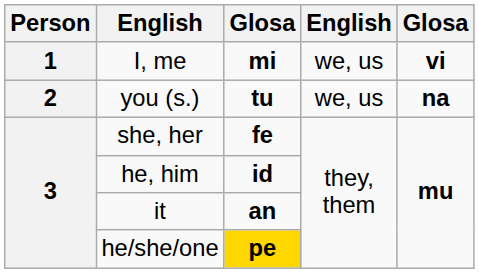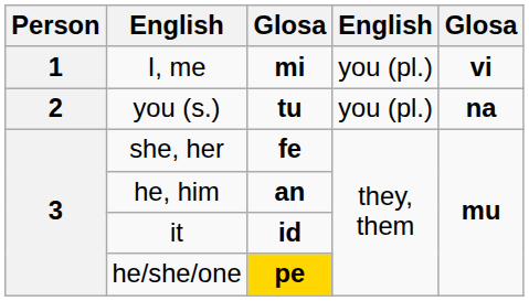 <table class="wikitable" style="text-align:center">
 <tr>
 <th>Person</th>
 <th>English</th>
 <th>Glosa</th>
 <th>English</th>
 <th>Glosa</th>
 </tr>
 <tr>
 <th>1</th>
 <td>I, me</td>
 <td><strong>mi</strong></td>
-<td>we, us</td>
+<td>you (pl.)</td>
 <td><strong>vi</strong></td>
 </tr>
 <tr>
 <th>2</th>
 <td>you (s.)</td>
 <td><strong>tu</strong></td>
-<td>we, us</td>
+<td>you (pl.)</td>
 <td><strong>na</strong></td>
 </tr>
 <tr>
 <th rowspan="4">3</th>
 <td>she, her</td>
 <td><strong>fe</strong></td>
 <td rowspan="4">they,<br> them</td>
 <td rowspan="4"><strong>mu</strong></td>
 </tr>
 <tr>
 <td>he, him</td>
-<td><strong>id</strong></td>
+<td><strong>an</strong></td>
 </tr>
 <tr>
 <td>it</td>
-<td><strong>an</strong></td>
+<td><strong>id</strong></td>
 </tr>
 <tr>
 <td>he/she/one</td>
 <td style="background: gold;"><strong>pe</strong></td>
 </tr>
 </table>
